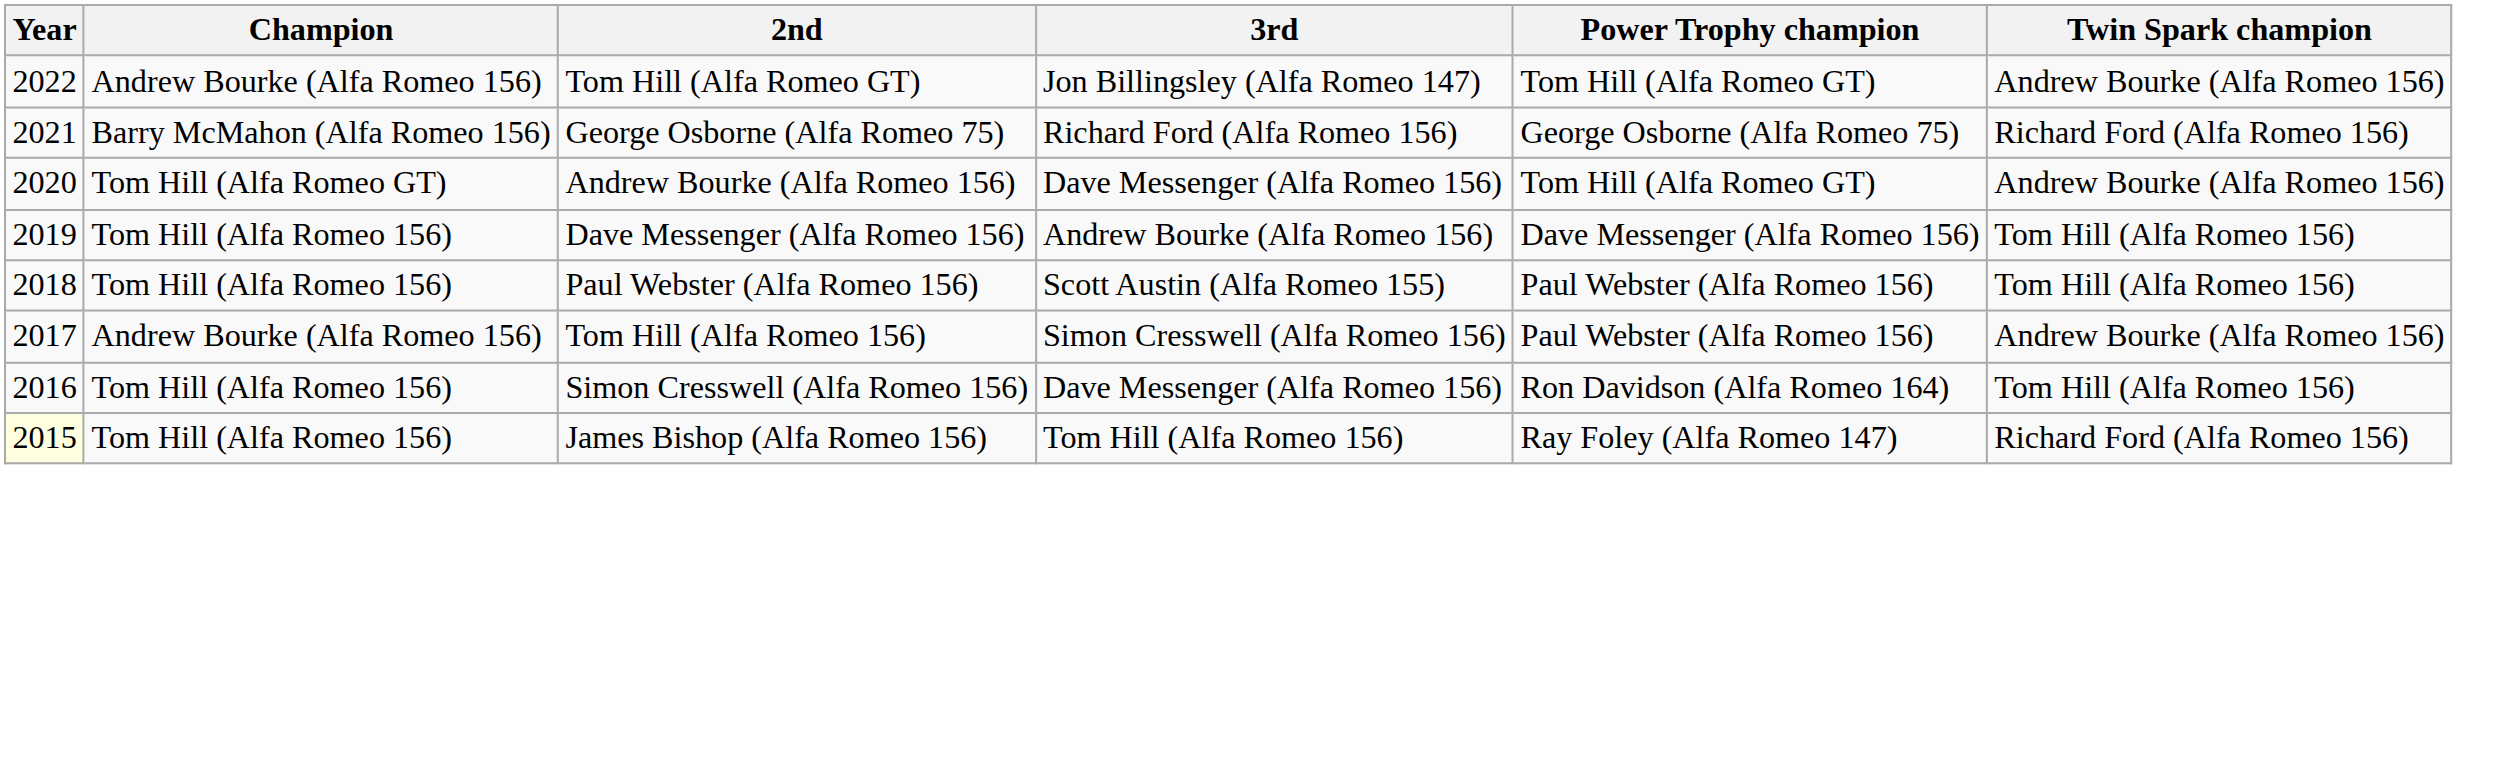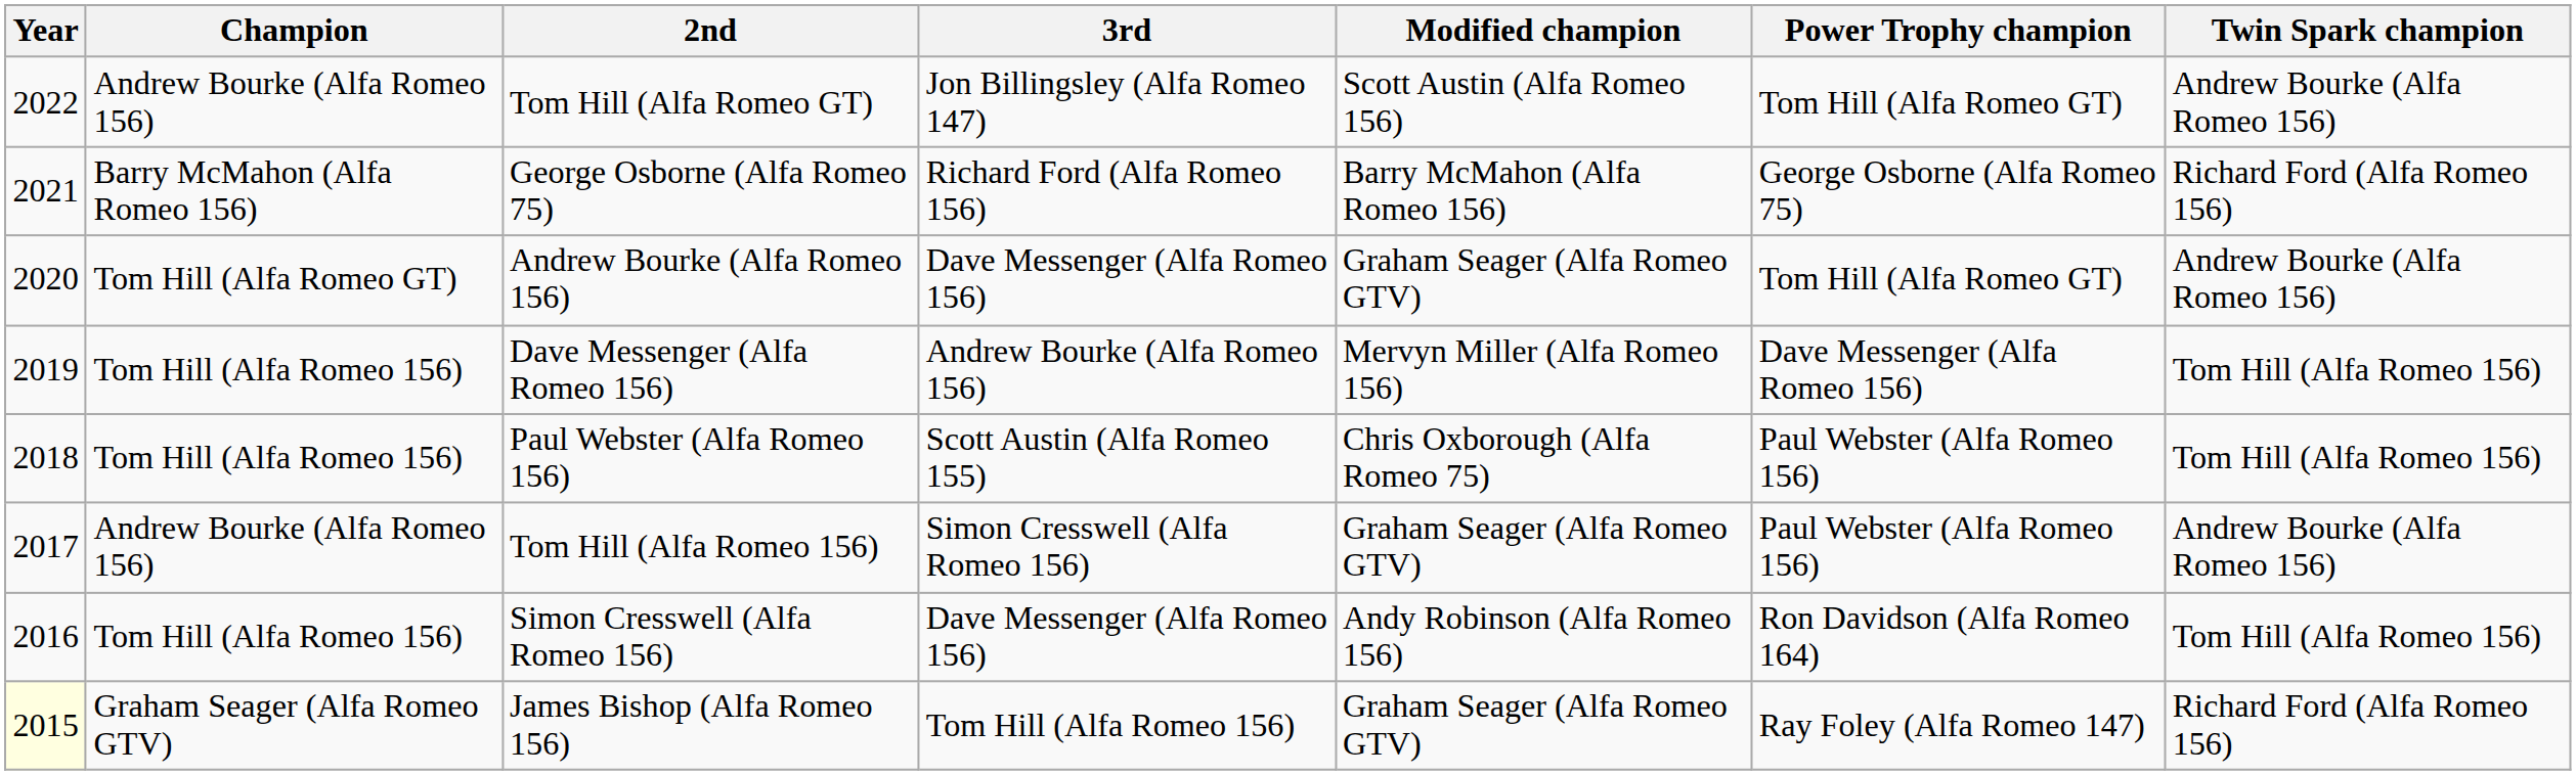 <table class="wikitable">
 <tr>
 <th>Year</th>
 <th>Champion</th>
 <th>2nd</th>
 <th>3rd</th>
+<th>Modified champion</th>
 <th>Power Trophy champion</th>
 <th>Twin Spark champion</th>
 </tr>
 <tr>
 <td>2022</td>
 <td>Andrew Bourke (Alfa Romeo 156)</td>
 <td>Tom Hill (Alfa Romeo GT)</td>
 <td>Jon Billingsley (Alfa Romeo 147)</td>
+<td>Scott Austin (Alfa Romeo 156)</td>
 <td>Tom Hill (Alfa Romeo GT)</td>
 <td>Andrew Bourke (Alfa Romeo 156)</td>
 </tr>
 <tr>
 <td>2021</td>
 <td>Barry McMahon (Alfa Romeo 156)</td>
 <td>George Osborne (Alfa Romeo 75)</td>
 <td>Richard Ford (Alfa Romeo 156)</td>
+<td>Barry McMahon (Alfa Romeo 156)</td>
 <td>George Osborne (Alfa Romeo 75)</td>
 <td>Richard Ford (Alfa Romeo 156)</td>
 </tr>
 <tr>
 <td>2020</td>
 <td>Tom Hill (Alfa Romeo GT)</td>
 <td>Andrew Bourke (Alfa Romeo 156)</td>
 <td>Dave Messenger (Alfa Romeo 156)</td>
+<td>Graham Seager (Alfa Romeo GTV)</td>
 <td>Tom Hill (Alfa Romeo GT)</td>
 <td>Andrew Bourke (Alfa Romeo 156)</td>
 </tr>
 <tr>
 <td>2019</td>
 <td>Tom Hill (Alfa Romeo 156)</td>
 <td>Dave Messenger (Alfa Romeo 156)</td>
 <td>Andrew Bourke (Alfa Romeo 156)</td>
+<td>Mervyn Miller (Alfa Romeo 156)</td>
 <td>Dave Messenger (Alfa Romeo 156)</td>
 <td>Tom Hill (Alfa Romeo 156)</td>
 </tr>
 <tr>
 <td>2018</td>
 <td>Tom Hill (Alfa Romeo 156)</td>
 <td>Paul Webster (Alfa Romeo 156)</td>
 <td>Scott Austin (Alfa Romeo 155)</td>
+<td>Chris Oxborough (Alfa Romeo 75)</td>
 <td>Paul Webster (Alfa Romeo 156)</td>
 <td>Tom Hill (Alfa Romeo 156)</td>
 </tr>
 <tr>
 <td>2017</td>
 <td>Andrew Bourke (Alfa Romeo 156)</td>
 <td>Tom Hill (Alfa Romeo 156)</td>
 <td>Simon Cresswell (Alfa Romeo 156)</td>
+<td>Graham Seager (Alfa Romeo GTV)</td>
 <td>Paul Webster (Alfa Romeo 156)</td>
 <td>Andrew Bourke (Alfa Romeo 156)</td>
 </tr>
 <tr>
 <td>2016</td>
 <td>Tom Hill (Alfa Romeo 156)</td>
 <td>Simon Cresswell (Alfa Romeo 156)</td>
 <td>Dave Messenger (Alfa Romeo 156)</td>
+<td>Andy Robinson (Alfa Romeo 156)</td>
 <td>Ron Davidson (Alfa Romeo 164)</td>
 <td>Tom Hill (Alfa Romeo 156)</td>
 </tr>
 <tr>
 <td style="background: lightyellow;">2015</td>
-<td>Tom Hill (Alfa Romeo 156)</td>
+<td>Graham Seager (Alfa Romeo GTV)</td>
 <td>James Bishop (Alfa Romeo 156)</td>
 <td>Tom Hill (Alfa Romeo 156)</td>
+<td>Graham Seager (Alfa Romeo GTV)</td>
 <td>Ray Foley (Alfa Romeo 147)</td>
 <td>Richard Ford (Alfa Romeo 156)</td>
 </tr>
 </table>
